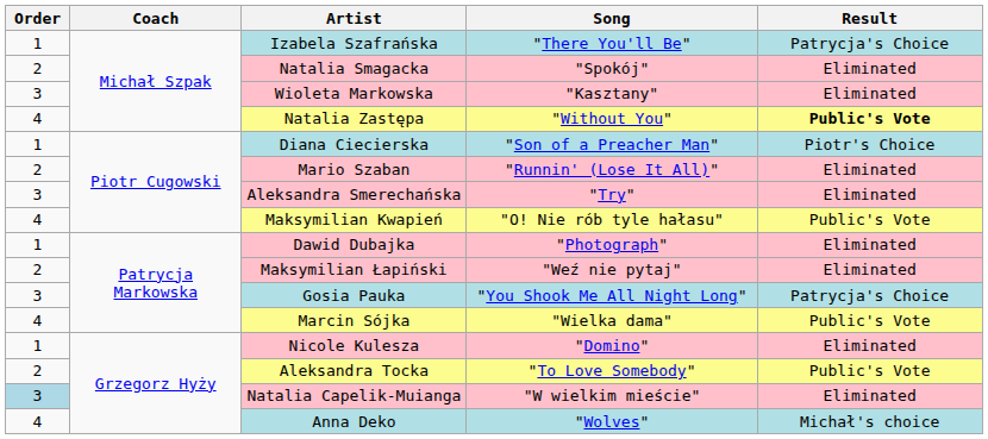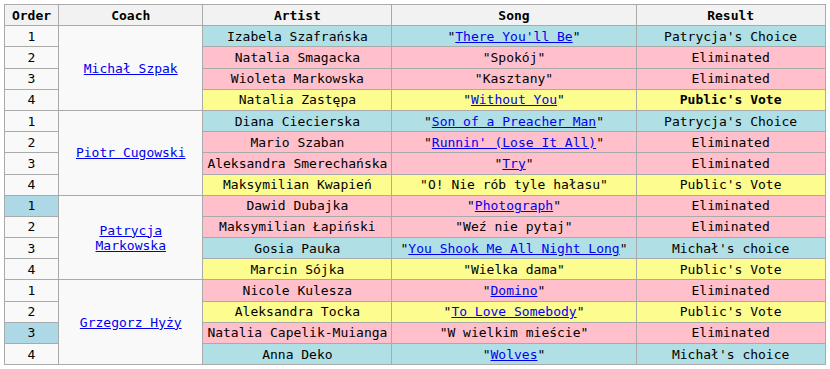 <table class="wikitable" style="text-align:center; width:65%;">
 <tr>
 <th scope="col" style="width:03%;">Order</th>
 <th scope="col" style="width:13%;">Coach</th>
 <th scope="col" style="width:17%;">Artist</th>
 <th scope="col" style="width:22%;">Song</th>
 <th scope="col" style="width:17%;">Result</th>
 </tr>
 <tr>
 <td scope="row">1</td>
 <td rowspan="4"><a href='#'>Michał Szpak</a></td>
 <td style="background:#b0e0e6;">Izabela Szafrańska</td>
 <td style="background:#b0e0e6;">"<a href='#'>There You'll Be</a>"</td>
 <td style="background:#b0e0e6;">Patrycja's Choice</td>
 </tr>
 <tr>
 <td scope="row">2</td>
 <td style="background:pink;">Natalia Smagacka</td>
 <td style="background:pink;">"Spokój"</td>
 <td style="background:pink;">Eliminated</td>
 </tr>
 <tr>
 <td scope="row">3</td>
 <td style="background:pink;">Wioleta Markowska</td>
 <td style="background:pink;">"Kasztany"</td>
 <td style="background:pink;">Eliminated</td>
 </tr>
 <tr>
 <td scope="row">4</td>
 <td style="background:#fdfc8f;">Natalia Zastępa</td>
 <td style="background:#fdfc8f;">"<a href='#'>Without You</a>"</td>
 <td style="background:#fdfc8f;"><strong>Public's Vote</strong></td>
 </tr>
 <tr>
 <td scope="row">1</td>
 <td rowspan="4"><a href='#'>Piotr Cugowski</a></td>
 <td style="background:#b0e0e6;">Diana Ciecierska</td>
 <td style="background:#b0e0e6;">"<a href='#'>Son of a Preacher Man</a>"</td>
-<td style="background:#b0e0e6;">Piotr's Choice</td>
+<td style="background:#b0e0e6;">Patrycja's Choice</td>
 </tr>
 <tr>
 <td scope="row">2</td>
 <td style="background:pink;">Mario Szaban</td>
 <td style="background:pink;">"<a href='#'>Runnin' (Lose It All)</a>"</td>
 <td style="background:pink;">Eliminated</td>
 </tr>
 <tr>
 <td scope="row">3</td>
 <td style="background:pink;">Aleksandra Smerechańska</td>
 <td style="background:pink;">"<a href='#'>Try</a>"</td>
 <td style="background:pink;">Eliminated</td>
 </tr>
 <tr>
 <td scope="row">4</td>
 <td style="background:#fdfc8f;">Maksymilian Kwapień</td>
 <td style="background:#fdfc8f;">"O! Nie rób tyle hałasu"</td>
 <td style="background:#fdfc8f;">Public's Vote</td>
 </tr>
 <tr>
-<td scope="row">1</td>
+<td scope="row" style="background: lightblue;">1</td>
 <td rowspan="4"><a href='#'>Patrycja Markowska</a></td>
 <td style="background:pink;">Dawid Dubajka</td>
 <td style="background:pink;">"<a href='#'>Photograph</a>"</td>
 <td style="background:pink;">Eliminated</td>
 </tr>
 <tr>
 <td scope="row">2</td>
 <td style="background:pink;">Maksymilian Łapiński</td>
 <td style="background:pink;">"Weź nie pytaj"</td>
 <td style="background:pink;">Eliminated</td>
 </tr>
 <tr>
 <td scope="row">3</td>
 <td style="background:#b0e0e6;">Gosia Pauka</td>
 <td style="background:#b0e0e6;">"<a href='#'>You Shook Me All Night Long</a>"</td>
-<td style="background:#b0e0e6;">Patrycja's Choice</td>
+<td style="background:#b0e0e6;">Michał's choice</td>
 </tr>
 <tr>
 <td scope="row">4</td>
 <td style="background:#fdfc8f;">Marcin Sójka</td>
 <td style="background:#fdfc8f;">"Wielka dama"</td>
 <td style="background:#fdfc8f;">Public's Vote</td>
 </tr>
 <tr>
 <td scope="row">1</td>
 <td rowspan="4"><a href='#'>Grzegorz Hyży</a></td>
 <td style="background:pink;">Nicole Kulesza</td>
 <td style="background:pink;">"<a href='#'>Domino</a>"</td>
 <td style="background:pink;">Eliminated</td>
 </tr>
 <tr>
 <td scope="row">2</td>
 <td style="background:#fdfc8f;">Aleksandra Tocka</td>
 <td style="background:#fdfc8f;">"<a href='#'>To Love Somebody</a>"</td>
 <td style="background:#fdfc8f;">Public's Vote</td>
 </tr>
 <tr>
 <td scope="row" style="background: lightblue;">3</td>
 <td style="background:pink;">Natalia Capelik-Muianga</td>
 <td style="background:pink;">"W wielkim mieście"</td>
 <td style="background:pink;">Eliminated</td>
 </tr>
 <tr>
 <td scope="row">4</td>
 <td style="background:#b0e0e6;">Anna Deko</td>
 <td style="background:#b0e0e6;">"<a href='#'>Wolves</a>"</td>
 <td style="background:#b0e0e6;">Michał's choice</td>
 </tr>
 <tr>
 </tr>
 </table>
